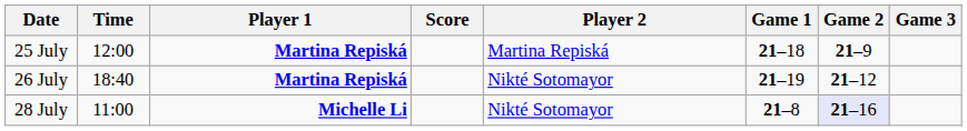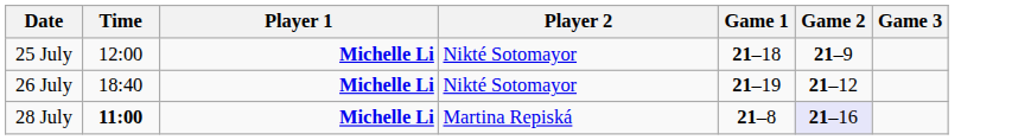 <table class="wikitable" style="font-size:90%; text-align:center">
 <tr>
 <th width="50">Date</th>
 <th width="50">Time</th>
 <th width="200">Player 1</th>
-<th width="50">Score</th>
 <th width="200">Player 2</th>
 <th width="50">Game 1</th>
 <th width="50">Game 2</th>
 <th width="50">Game 3</th>
 </tr>
 <tr>
 <td>25 July</td>
 <td>12:00</td>
-<td align="right"><strong><a href='#'>Martina Repiská</a> </strong></td>
-<td> </td>
-<td align="left"> <a href='#'>Martina Repiská</a></td>
+<td align="right"><strong><a href='#'>Michelle Li</a> </strong></td>
+<td align="left"> <a href='#'>Nikté Sotomayor</a></td>
 <td><strong>21</strong>–18</td>
 <td><strong>21</strong>–9</td>
 <td></td>
 </tr>
 <tr>
 <td>26 July</td>
 <td>18:40</td>
-<td align="right"><strong><a href='#'>Martina Repiská</a> </strong></td>
-<td> </td>
+<td align="right"><strong><a href='#'>Michelle Li</a> </strong></td>
 <td align="left"> <a href='#'>Nikté Sotomayor</a></td>
 <td><strong>21</strong>–19</td>
 <td><strong>21</strong>–12</td>
 <td></td>
 </tr>
 <tr>
 <td>28 July</td>
-<td>11:00</td>
+<td><strong>11:00</strong></td>
 <td align="right"><strong><a href='#'>Michelle Li</a> </strong></td>
-<td> </td>
-<td align="left"> <a href='#'>Nikté Sotomayor</a></td>
+<td align="left"> <a href='#'>Martina Repiská</a></td>
 <td><strong>21</strong>–8</td>
 <td style="background: lavender;"><strong>21</strong>–16</td>
 <td></td>
 </tr>
 </table>
